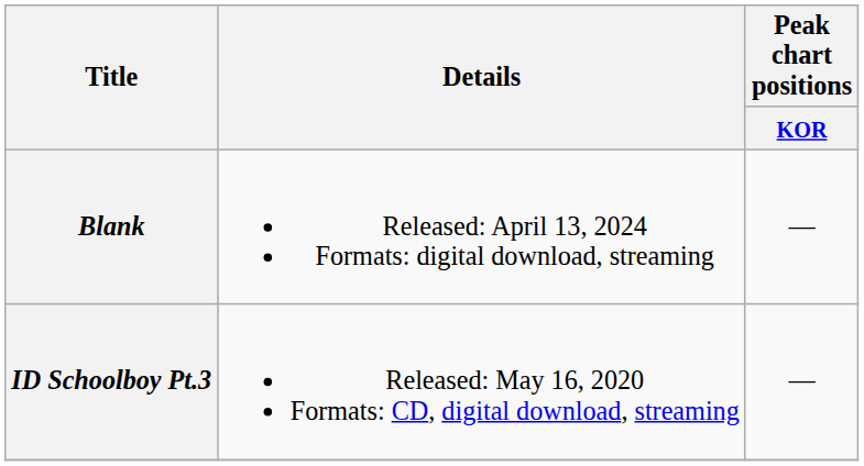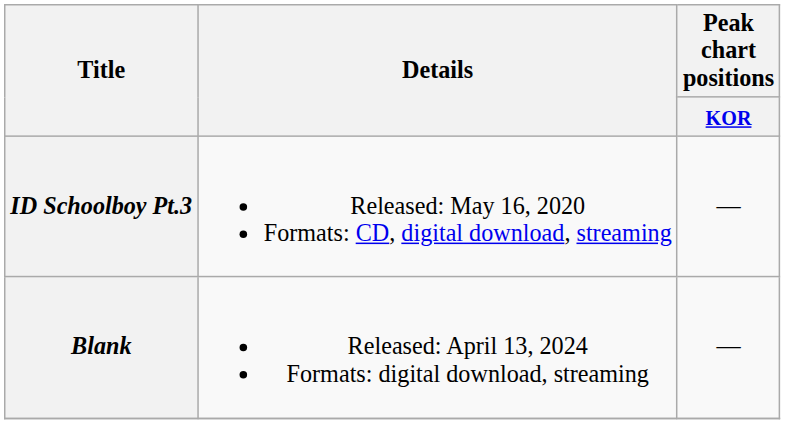 <table class="wikitable plainrowheaders" style="text-align:center;">
 <tr>
 <th scope="col" rowspan="2">Title</th>
 <th scope="col" rowspan="2">Details</th>
 <th scope="col" colspan="1" style="width:3em;">Peak chart positions</th>
 </tr>
 <tr>
 <th><small><a href='#'>KOR</a></small></th>
 </tr>
 <tr>
+<th scope="row"><em>ID Schoolboy Pt.3</em></th>
+<td><br><ul><li>Released: May 16, 2020</li><li>Formats: <a href='#'>CD</a>, <a href='#'>digital download</a>, <a href='#'>streaming</a></li></ul></td>
+<td>—</td>
+</tr>
+<tr>
 <th scope="row"><em>Blank</em></th>
 <td><br><ul><li>Released: April 13, 2024</li><li>Formats: digital download, streaming</li></ul></td>
 <td>—</td>
 </tr>
 <tr>
-<th scope="row"><em>ID Schoolboy Pt.3</em></th>
-<td><br><ul><li>Released: May 16, 2020</li><li>Formats: <a href='#'>CD</a>, <a href='#'>digital download</a>, <a href='#'>streaming</a></li></ul></td>
-<td>—</td>
-</tr>
-<tr>
 </tr>
 </table>
